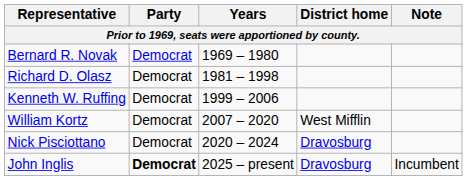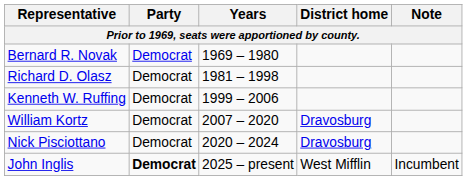 <table class=wikitable>
 <tr valign=bottom>
 <th>Representative</th>
 <th>Party</th>
 <th>Years</th>
 <th>District home</th>
 <th>Note</th>
 </tr>
 <tr>
 <th colspan=5 style="font-size: 80%;"><em>Prior to 1969, seats were apportioned by county.</em></th>
 </tr>
 <tr>
 <td><a href='#'>Bernard R. Novak</a></td>
 <td><a href='#'>Democrat</a></td>
 <td>1969 – 1980</td>
 <td></td>
 <td></td>
 </tr>
 <tr>
 <td><a href='#'>Richard D. Olasz</a></td>
 <td>Democrat</td>
 <td>1981 – 1998</td>
 <td></td>
 <td></td>
 </tr>
 <tr>
 <td><a href='#'>Kenneth W. Ruffing</a></td>
 <td>Democrat</td>
 <td>1999 – 2006</td>
 <td></td>
 <td></td>
 </tr>
 <tr>
 <td><a href='#'>William Kortz</a></td>
 <td>Democrat</td>
 <td>2007 – 2020</td>
-<td>West Mifflin</td>
+<td><a href='#'>Dravosburg</a></td>
 <td></td>
 </tr>
 <tr>
 <td><a href='#'>Nick Pisciottano</a></td>
 <td>Democrat</td>
 <td>2020 – 2024</td>
 <td><a href='#'>Dravosburg</a></td>
 <td></td>
 </tr>
 <tr>
 <td><a href='#'> John Inglis</a></td>
 <td><strong>Democrat</strong></td>
 <td>2025 – present</td>
-<td><a href='#'>Dravosburg</a></td>
+<td>West Mifflin</td>
 <td Incumbent>Incumbent</td>
 </tr>
 </table>
